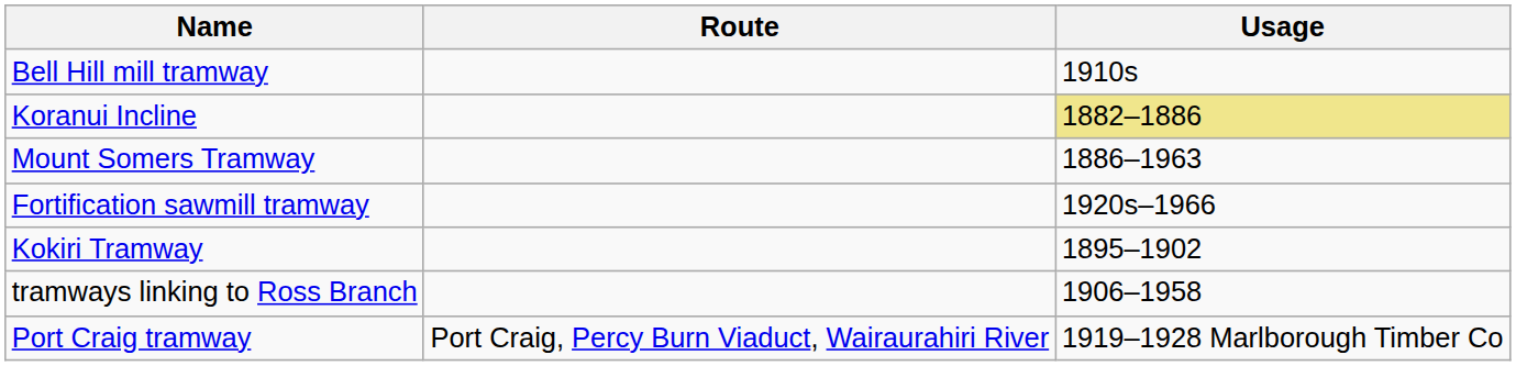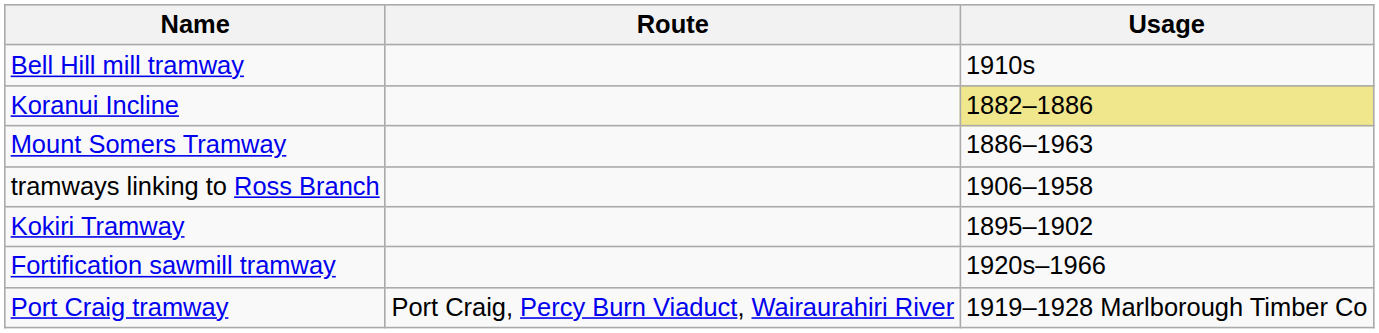 <table class="wikitable">
 <tr>
 <th>Name</th>
 <th>Route</th>
 <th>Usage</th>
 </tr>
 <tr>
 <td><a href='#'>Bell Hill mill tramway</a></td>
 <td></td>
 <td>1910s</td>
 </tr>
 <tr>
 <td><a href='#'>Koranui Incline</a></td>
 <td></td>
 <td style="background: khaki;">1882–1886</td>
 </tr>
 <tr>
 <td><a href='#'>Mount Somers Tramway</a></td>
 <td></td>
 <td>1886–1963</td>
 </tr>
 <tr>
-<td><a href='#'>Fortification sawmill tramway</a></td>
+<td>tramways linking to <a href='#'>Ross Branch</a></td>
 <td></td>
-<td>1920s–1966</td>
+<td>1906–1958</td>
 </tr>
 <tr>
 <td><a href='#'>Kokiri Tramway</a></td>
 <td></td>
 <td>1895–1902</td>
 </tr>
 <tr>
-<td>tramways linking to <a href='#'>Ross Branch</a></td>
+<td><a href='#'>Fortification sawmill tramway</a></td>
 <td></td>
-<td>1906–1958</td>
+<td>1920s–1966</td>
 </tr>
 <tr>
 <td><a href='#'>Port Craig tramway</a></td>
 <td>Port Craig, <a href='#'>Percy Burn Viaduct</a>, <a href='#'>Wairaurahiri River</a></td>
 <td>1919–1928 Marlborough Timber Co</td>
 </tr>
 </table>
